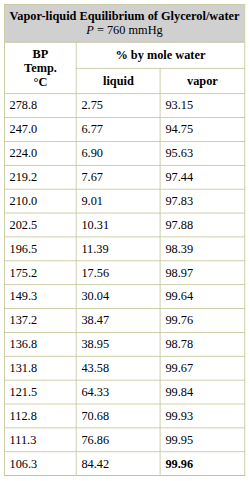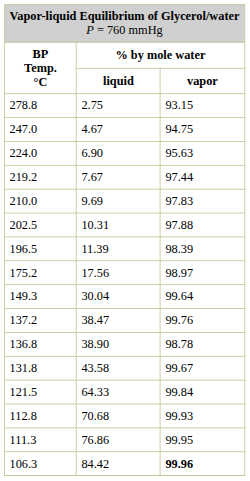 <table border="1" cellspacing="0" cellpadding="6" style="margin: 0 0 0 0.5em; background: white; border-collapse: collapse; border-color: #C0C090;">
 <tr>
 <td bgcolor="#D0D0D0" align="center" colspan="3"><strong>Vapor-liquid Equilibrium of Glycerol/water</strong><br><em>P</em> = 760 mmHg</td>
 </tr>
 <tr>
 <th rowspan="2">BP<br>Temp.<br>°C</th>
 <th colspan="2">% by mole water</th>
 </tr>
 <tr>
 <th>liquid</th>
 <th>vapor</th>
 </tr>
 <tr>
 <td>278.8</td>
 <td>2.75</td>
 <td>93.15</td>
 </tr>
 <tr>
 <td>247.0</td>
-<td>6.77</td>
+<td>4.67</td>
 <td>94.75</td>
 </tr>
 <tr>
 <td>224.0</td>
 <td>6.90</td>
 <td>95.63</td>
 </tr>
 <tr>
 <td>219.2</td>
 <td>7.67</td>
 <td>97.44</td>
 </tr>
 <tr>
 <td>210.0</td>
-<td>9.01</td>
+<td>9.69</td>
 <td>97.83</td>
 </tr>
 <tr>
 <td>202.5</td>
 <td>10.31</td>
 <td>97.88</td>
 </tr>
 <tr>
 <td>196.5</td>
 <td>11.39</td>
 <td>98.39</td>
 </tr>
 <tr>
 <td>175.2</td>
 <td>17.56</td>
 <td>98.97</td>
 </tr>
 <tr>
 <td>149.3</td>
 <td>30.04</td>
 <td>99.64</td>
 </tr>
 <tr>
 <td>137.2</td>
 <td>38.47</td>
 <td>99.76</td>
 </tr>
 <tr>
 <td>136.8</td>
-<td>38.95</td>
+<td>38.90</td>
 <td>98.78</td>
 </tr>
 <tr>
 <td>131.8</td>
 <td>43.58</td>
 <td>99.67</td>
 </tr>
 <tr>
 <td>121.5</td>
 <td>64.33</td>
 <td>99.84</td>
 </tr>
 <tr>
 <td>112.8</td>
 <td>70.68</td>
 <td>99.93</td>
 </tr>
 <tr>
 <td>111.3</td>
 <td>76.86</td>
 <td>99.95</td>
 </tr>
 <tr>
 <td>106.3</td>
 <td>84.42</td>
 <td><strong>99.96</strong></td>
 </tr>
 <tr>
 </tr>
 </table>
